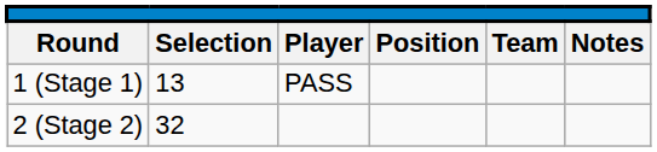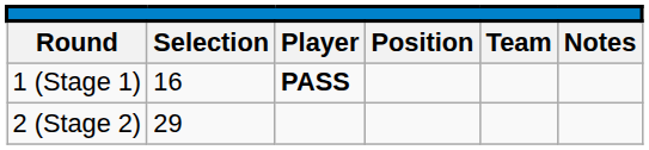 <table class="wikitable sortable" style="text-align:center; font-size:90%; text-align:left;">
 <tr style="border-spacing: 2px; border: 2px solid black;">
 <td colspan="7" bgcolor="#0082CA" color="#0065A4" border="#FFFFFF" align="center"><strong></strong></td>
 </tr>
 <tr>
 <th>Round</th>
 <th>Selection</th>
 <th>Player</th>
 <th>Position</th>
 <th>Team</th>
 <th>Notes</th>
 </tr>
 <tr>
 <td>1 (Stage 1)</td>
-<td>13</td>
-<td>PASS</td>
+<td>16</td>
+<td><strong>PASS</strong></td>
 <td></td>
 <td></td>
 <td></td>
 </tr>
 <tr>
 <td>2 (Stage 2)</td>
-<td>32</td>
+<td>29</td>
 <td></td>
 <td></td>
 <td></td>
 <td></td>
 </tr>
 </table>
